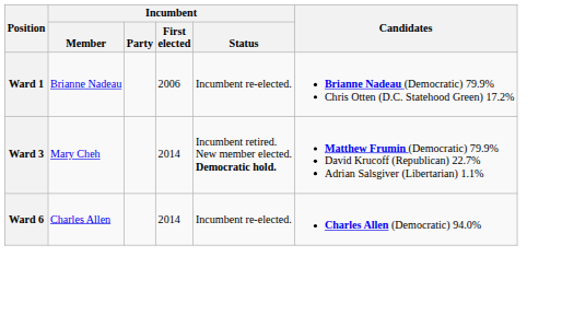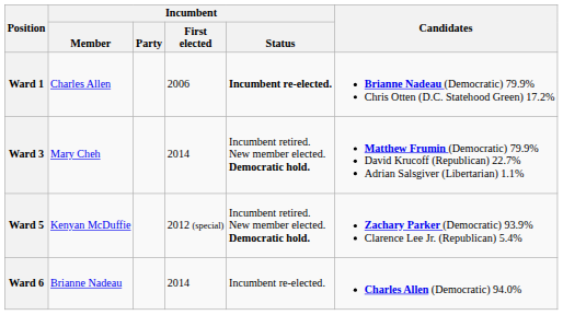 <table class="wikitable sortable">
 <tr>
 <th rowspan="2">Position</th>
 <th colspan="4">Incumbent</th>
 <th rowspan="2" class="unsortable">Candidates</th>
 </tr>
 <tr valign="bottom">
 <th>Member</th>
 <th>Party</th>
 <th>First<br>elected</th>
 <th>Status</th>
 </tr>
 <tr>
 <th>Ward 1</th>
-<td><a href='#'>Brianne Nadeau</a></td>
+<td><a href='#'>Charles Allen</a></td>
 <td></td>
 <td>2006</td>
-<td>Incumbent re-elected.</td>
+<td><strong>Incumbent re-elected.</strong></td>
 <td nowrap=""><br><ul><li> <strong><a href='#'>Brianne Nadeau </a></strong> (Democratic) 79.9%</li><li> Chris Otten (D.C. Statehood Green) 17.2%</li></ul></td>
 </tr>
 <tr>
 <th>Ward 3</th>
 <td><a href='#'>Mary Cheh</a></td>
 <td></td>
 <td>2014</td>
 <td>Incumbent retired.<br>New member elected.<br><strong>Democratic hold.</strong></td>
 <td nowrap=""><br><ul><li> <strong><a href='#'>Matthew Frumin </a></strong> (Democratic) 79.9%</li><li> David Krucoff (Republican) 22.7%</li><li> Adrian Salsgiver (Libertarian) 1.1%</li></ul></td>
 </tr>
 <tr>
+<th>Ward 5</th>
+<td><a href='#'>Kenyan McDuffie</a></td>
+<td></td>
+<td>2012 <small>(special)</small></td>
+<td>Incumbent retired.<br>New member elected.<br><strong>Democratic hold.</strong></td>
+<td nowrap=""><br><ul><li> <strong><a href='#'>Zachary Parker </a></strong> (Democratic) 93.9%</li><li> Clarence Lee Jr. (Republican) 5.4%</li></ul></td>
+</tr>
+<tr>
 <th>Ward 6</th>
-<td><a href='#'>Charles Allen</a></td>
+<td><a href='#'>Brianne Nadeau</a></td>
 <td></td>
 <td>2014</td>
 <td>Incumbent re-elected.</td>
 <td nowrap=""><br><ul><li> <strong><a href='#'>Charles Allen</a></strong> (Democratic) 94.0%</li></ul></td>
 </tr>
 </table>
